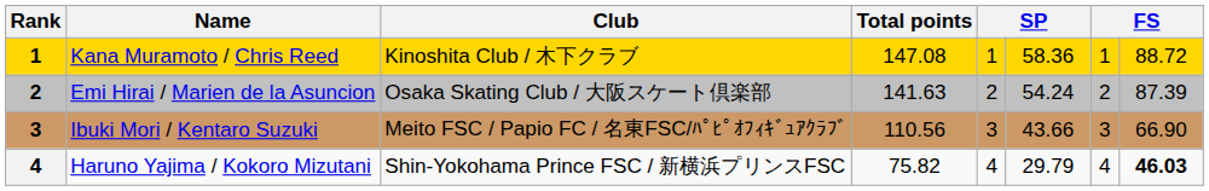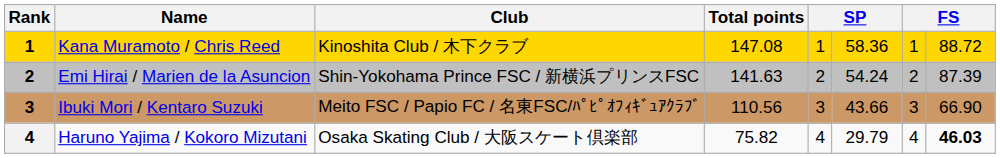 <table class="wikitable sortable">
 <tr>
 <th>Rank</th>
 <th>Name</th>
 <th>Club</th>
 <th>Total points</th>
 <th colspan="2" width="80px"><a href='#'>SP</a></th>
 <th colspan="2" width="80px"><a href='#'>FS</a></th>
 </tr>
 <tr bgcolor="gold">
 <td align="center"><strong>1</strong></td>
 <td><a href='#'>Kana Muramoto</a> / <a href='#'>Chris Reed</a></td>
 <td>Kinoshita Club / 木下クラブ</td>
 <td align="center">147.08</td>
 <td align="center">1</td>
 <td align="center">58.36</td>
 <td align="center">1</td>
 <td align="center">88.72</td>
 </tr>
 <tr bgcolor="silver">
 <td align="center"><strong>2</strong></td>
 <td><a href='#'>Emi Hirai</a> / <a href='#'>Marien de la Asuncion</a></td>
-<td>Osaka Skating Club / 大阪スケート倶楽部</td>
+<td>Shin-Yokohama Prince FSC / 新横浜プリンスFSC</td>
 <td align="center">141.63</td>
 <td align="center">2</td>
 <td align="center">54.24</td>
 <td align="center">2</td>
 <td align="center">87.39</td>
 </tr>
 <tr bgcolor="cc9966">
 <td align="center"><strong>3</strong></td>
 <td><a href='#'>Ibuki Mori</a> / <a href='#'>Kentaro Suzuki</a></td>
 <td>Meito FSC / Papio FC / 名東FSC/ﾊﾟﾋﾟｵﾌｨｷﾞｭｱｸﾗﾌﾞ</td>
 <td align="center">110.56</td>
 <td align="center">3</td>
 <td align="center">43.66</td>
 <td align="center">3</td>
 <td align="center">66.90</td>
 </tr>
 <tr>
 <th>4</th>
 <td><a href='#'>Haruno Yajima</a> / <a href='#'>Kokoro Mizutani</a></td>
-<td>Shin-Yokohama Prince FSC / 新横浜プリンスFSC</td>
+<td>Osaka Skating Club / 大阪スケート倶楽部</td>
 <td align="center">75.82</td>
 <td align="center">4</td>
 <td align="center">29.79</td>
 <td align="center">4</td>
 <td align="center"><strong>46.03</strong></td>
 </tr>
 </table>
